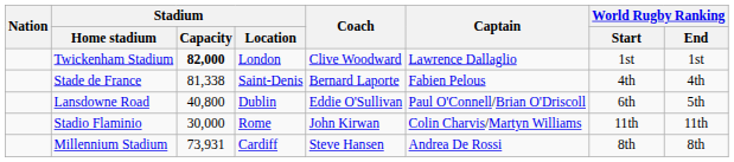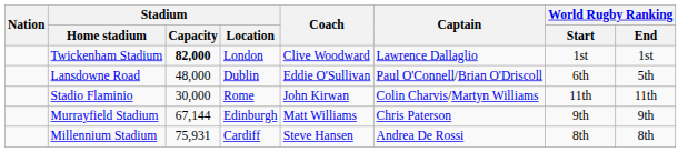 <table class="wikitable">
 <tr>
 <th rowspan="2">Nation</th>
 <th colspan="3">Stadium</th>
 <th rowspan="2">Coach</th>
 <th rowspan="2">Captain</th>
 <th colspan="2"><a href='#'>World Rugby Ranking</a></th>
 </tr>
 <tr>
 <th>Home stadium</th>
 <th>Capacity</th>
 <th>Location</th>
 <th>Start</th>
 <th>End</th>
 </tr>
 <tr>
 <td></td>
 <td><a href='#'>Twickenham Stadium</a></td>
 <td align=center><strong>82,000</strong></td>
 <td><a href='#'>London</a></td>
 <td> <a href='#'>Clive Woodward</a></td>
 <td><a href='#'>Lawrence Dallaglio</a></td>
 <td align=center>1st</td>
 <td align=center>1st</td>
 </tr>
 <tr>
 <td></td>
-<td><a href='#'>Stade de France</a></td>
-<td align=center>81,338</td>
-<td><a href='#'>Saint-Denis</a></td>
-<td> <a href='#'>Bernard Laporte</a></td>
-<td><a href='#'>Fabien Pelous</a></td>
-<td align=center>4th</td>
-<td align=center>4th</td>
-</tr>
-<tr>
-<td></td>
 <td><a href='#'>Lansdowne Road</a></td>
-<td align=center>40,800</td>
+<td align=center>48,000</td>
 <td><a href='#'>Dublin</a></td>
 <td> <a href='#'>Eddie O'Sullivan</a></td>
 <td><a href='#'>Paul O'Connell</a>/<a href='#'>Brian O'Driscoll</a></td>
 <td align=center>6th</td>
 <td align=center>5th</td>
 </tr>
 <tr>
 <td></td>
 <td><a href='#'>Stadio Flaminio</a></td>
 <td align=center>30,000</td>
 <td><a href='#'>Rome</a></td>
 <td> <a href='#'>John Kirwan</a></td>
 <td><a href='#'>Colin Charvis</a>/<a href='#'>Martyn Williams</a></td>
 <td align=center>11th</td>
 <td align=center>11th</td>
 </tr>
 <tr>
 <td></td>
+<td><a href='#'>Murrayfield Stadium</a></td>
+<td align=center>67,144</td>
+<td><a href='#'>Edinburgh</a></td>
+<td> <a href='#'>Matt Williams</a></td>
+<td><a href='#'>Chris Paterson</a></td>
+<td align=center>9th</td>
+<td align=center>9th</td>
+</tr>
+<tr>
+<td></td>
 <td><a href='#'>Millennium Stadium</a></td>
-<td align=center>73,931</td>
+<td align=center>75,931</td>
 <td><a href='#'>Cardiff</a></td>
 <td> <a href='#'>Steve Hansen</a></td>
 <td><a href='#'>Andrea De Rossi</a></td>
 <td align=center>8th</td>
 <td align=center>8th</td>
 </tr>
 </table>
